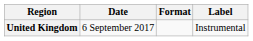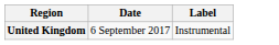 <table class="wikitable plainrowheaders" style="text-align:center;">
 <tr>
 <th>Region</th>
 <th>Date</th>
-<th>Format</th>
 <th>Label</th>
 </tr>
 <tr>
 <th scope="row">United Kingdom</th>
 <td>6 September 2017</td>
-<td></td>
 <td>Instrumental</td>
 </tr>
 </table>
